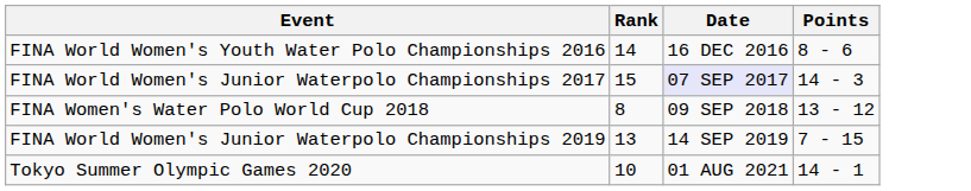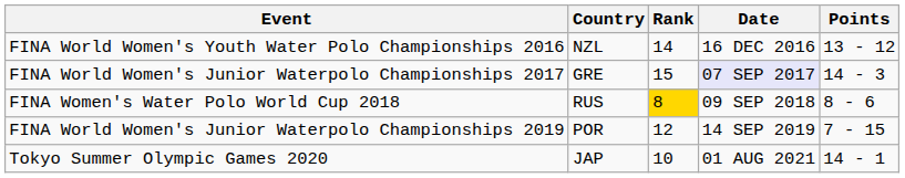 <table class="wikitable">
 <tr>
 <th>Event</th>
+<th>Country</th>
 <th>Rank</th>
 <th>Date</th>
 <th>Points</th>
 </tr>
 <tr>
 <td>FINA World Women's Youth Water Polo Championships 2016</td>
+<td>NZL</td>
 <td>14</td>
 <td>16 DEC 2016</td>
-<td>8 - 6</td>
+<td>13 - 12</td>
 </tr>
 <tr>
 <td>FINA World Women's Junior Waterpolo Championships 2017</td>
+<td>GRE</td>
 <td>15</td>
 <td style="background: lavender;">07 SEP 2017</td>
 <td>14 - 3</td>
 </tr>
 <tr>
 <td>FINA Women's Water Polo World Cup 2018</td>
-<td>8</td>
+<td>RUS</td>
+<td style="background: gold;">8</td>
 <td>09 SEP 2018</td>
-<td>13 - 12</td>
+<td>8 - 6</td>
 </tr>
 <tr>
 <td>FINA World Women's Junior Waterpolo Championships 2019</td>
-<td>13</td>
+<td>POR</td>
+<td>12</td>
 <td>14 SEP 2019</td>
 <td>7 - 15</td>
 </tr>
 <tr>
 <td>Tokyo Summer Olympic Games 2020</td>
+<td>JAP</td>
 <td>10</td>
 <td>01 AUG 2021</td>
 <td>14 - 1</td>
 </tr>
 </table>
